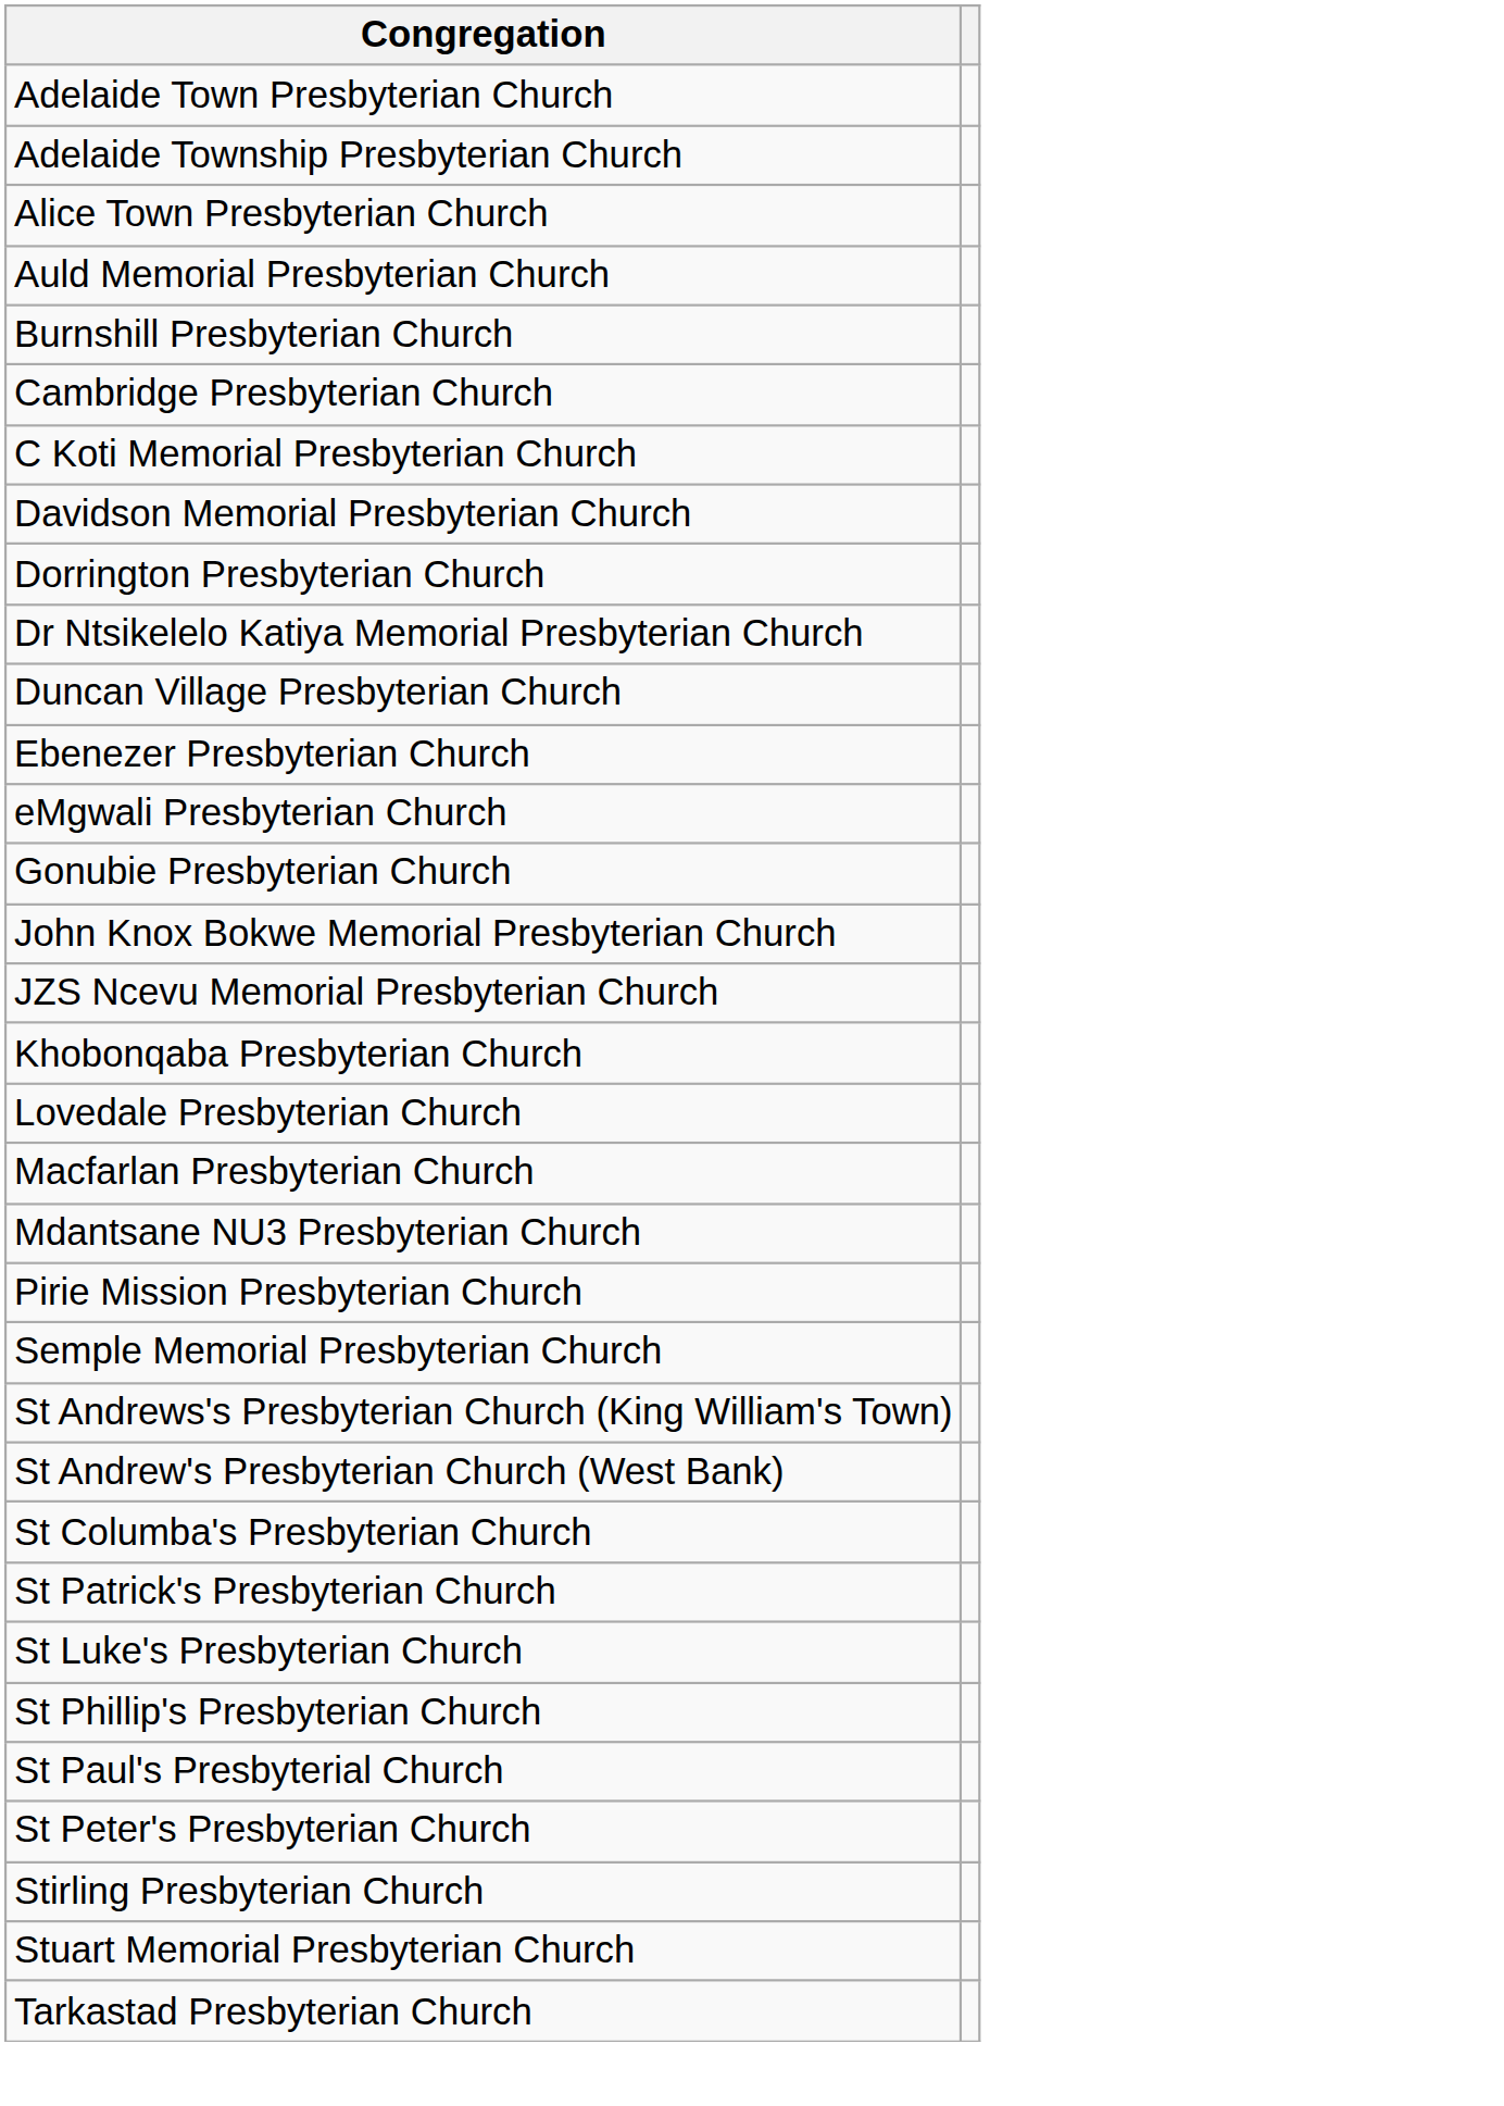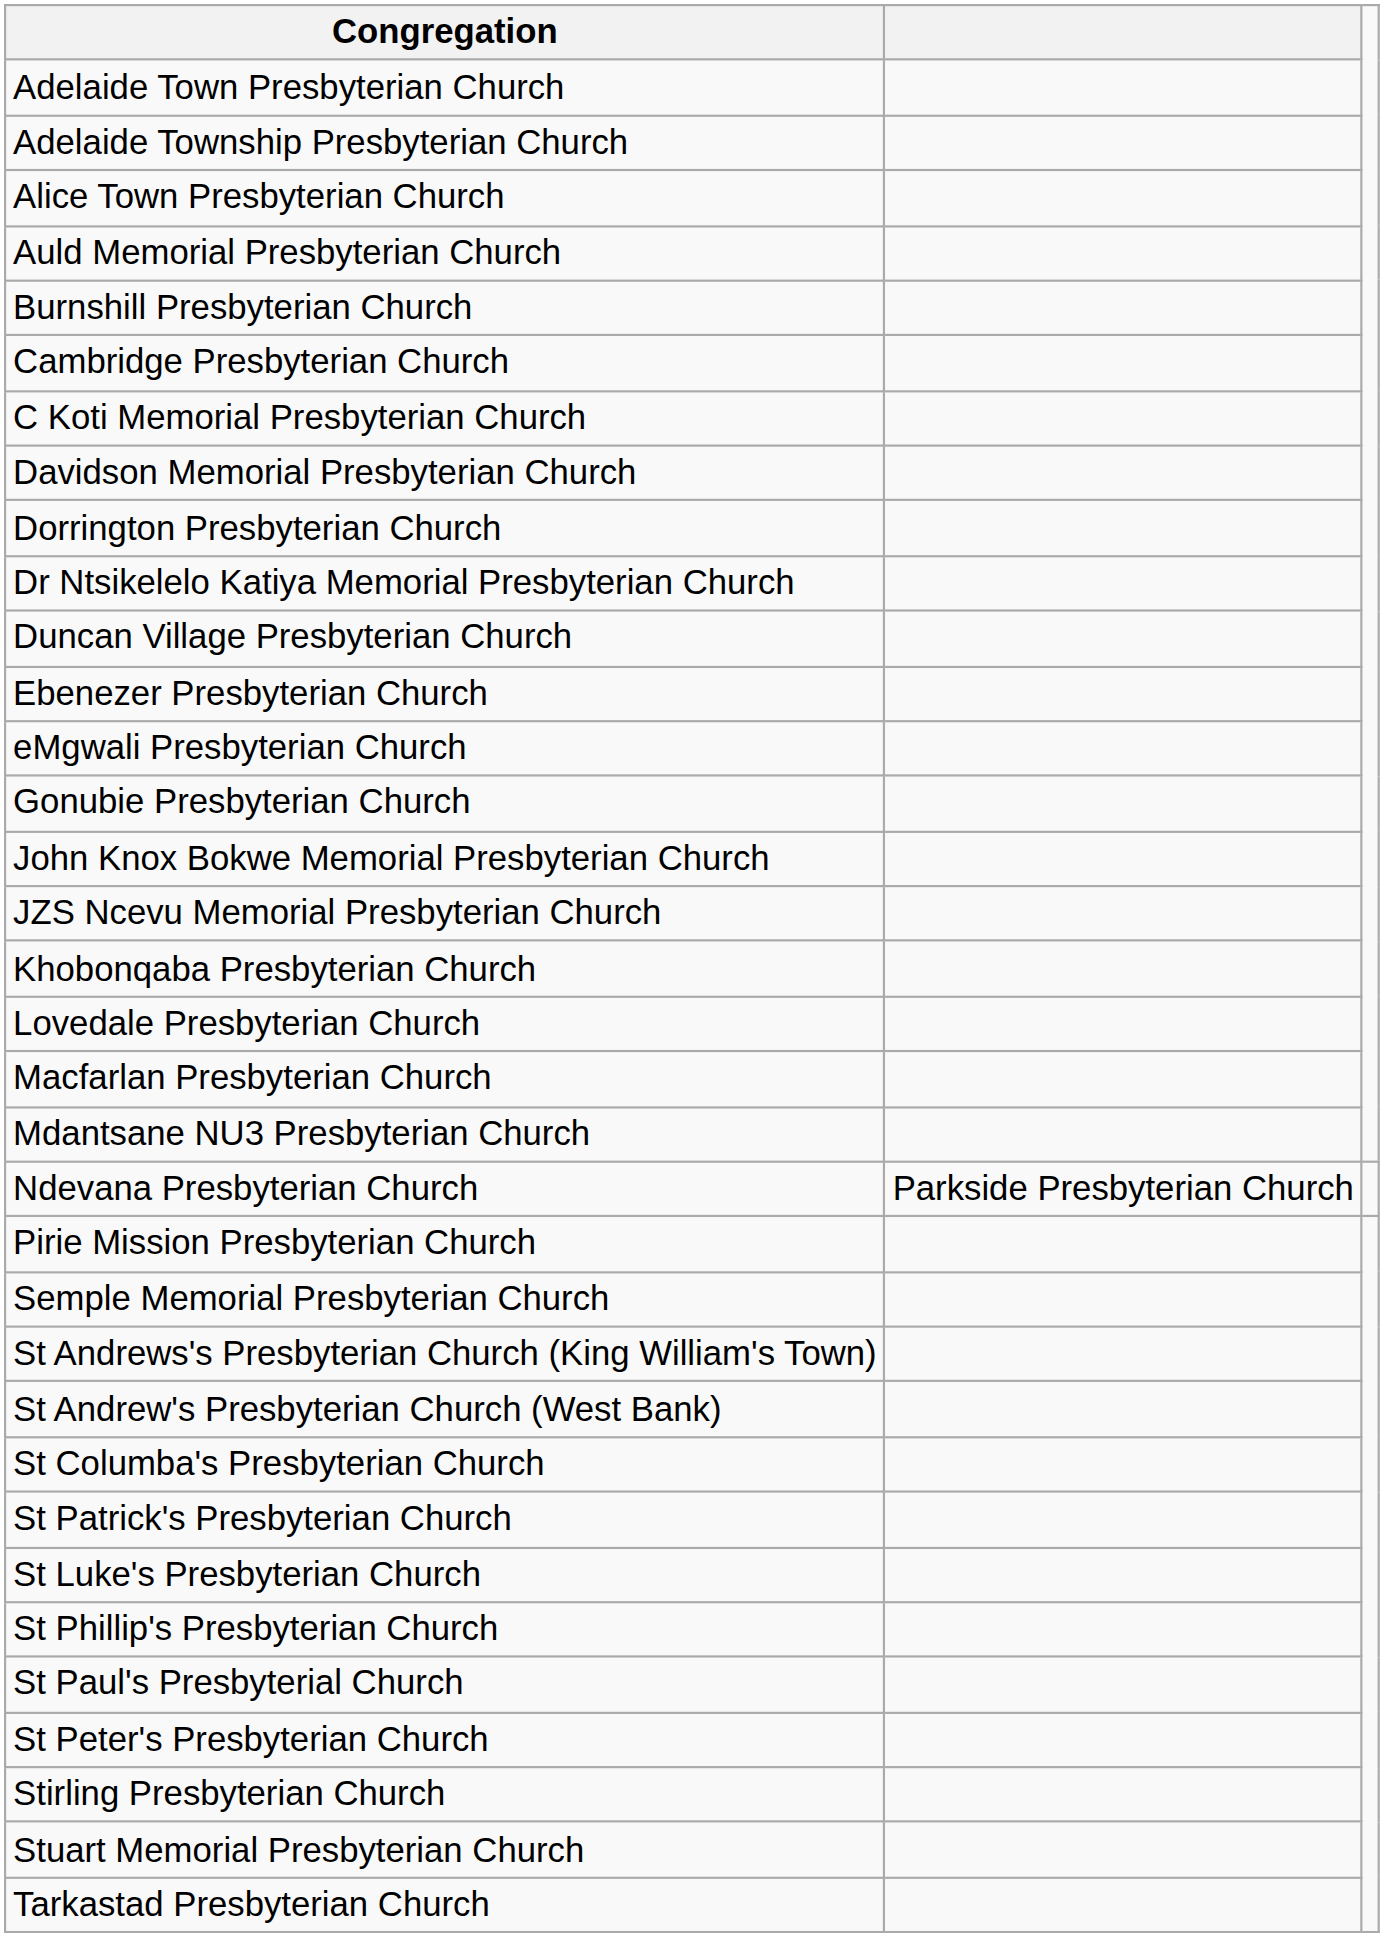 <table class="wikitable">
 <tr>
 <th>Congregation</th>
 <th></th>
 </tr>
 <tr>
 <td>Adelaide Town Presbyterian Church</td>
 <td></td>
 </tr>
 <tr>
 <td>Adelaide Township Presbyterian Church</td>
 <td></td>
 </tr>
 <tr>
 <td>Alice Town Presbyterian Church</td>
 <td></td>
 </tr>
 <tr>
 <td>Auld Memorial Presbyterian Church</td>
 <td></td>
 </tr>
 <tr>
 <td>Burnshill Presbyterian Church</td>
 <td></td>
 </tr>
 <tr>
 <td>Cambridge Presbyterian Church</td>
 <td></td>
 </tr>
 <tr>
 <td>C Koti Memorial Presbyterian Church</td>
 <td></td>
 </tr>
 <tr>
 <td>Davidson Memorial Presbyterian Church</td>
 <td></td>
 </tr>
 <tr>
 <td>Dorrington  Presbyterian Church</td>
 <td></td>
 </tr>
 <tr>
 <td>Dr Ntsikelelo Katiya Memorial Presbyterian Church</td>
 <td></td>
 </tr>
 <tr>
 <td>Duncan Village Presbyterian Church</td>
 <td></td>
 </tr>
 <tr>
 <td>Ebenezer Presbyterian Church</td>
 <td></td>
 </tr>
 <tr>
 <td>eMgwali Presbyterian Church</td>
 <td></td>
 </tr>
 <tr>
 <td>Gonubie Presbyterian Church</td>
 <td></td>
 </tr>
 <tr>
 <td>John Knox Bokwe Memorial Presbyterian Church</td>
 <td></td>
 </tr>
 <tr>
 <td>JZS Ncevu Memorial Presbyterian Church</td>
 <td></td>
 </tr>
 <tr>
 <td>Khobonqaba Presbyterian Church</td>
 <td></td>
 </tr>
 <tr>
 <td>Lovedale Presbyterian Church</td>
 <td></td>
 </tr>
 <tr>
 <td>Macfarlan Presbyterian Church</td>
 <td></td>
 </tr>
 <tr>
 <td>Mdantsane NU3 Presbyterian Church</td>
 <td></td>
 </tr>
 <tr>
+<td>Ndevana Presbyterian Church</td>
+<td>Parkside Presbyterian Church</td>
+<td></td>
+</tr>
+<tr>
 <td>Pirie Mission Presbyterian Church</td>
 <td></td>
 </tr>
 <tr>
 <td>Semple Memorial Presbyterian Church</td>
 <td></td>
 </tr>
 <tr>
 <td>St Andrews's Presbyterian Church (King William's Town)</td>
 <td></td>
 </tr>
 <tr>
 <td>St Andrew's Presbyterian Church (West Bank)</td>
 <td></td>
 </tr>
 <tr>
 <td>St Columba's Presbyterian Church</td>
 <td></td>
 </tr>
 <tr>
 <td>St Patrick's Presbyterian Church</td>
 <td></td>
 </tr>
 <tr>
 <td>St Luke's Presbyterian Church</td>
 <td></td>
 </tr>
 <tr>
 <td>St Phillip's Presbyterian Church</td>
 <td></td>
 </tr>
 <tr>
 <td>St Paul's Presbyterial Church</td>
 <td></td>
 </tr>
 <tr>
 <td>St Peter's Presbyterian Church</td>
 <td></td>
 </tr>
 <tr>
 <td>Stirling Presbyterian Church</td>
 <td></td>
 </tr>
 <tr>
 <td>Stuart Memorial Presbyterian Church</td>
 <td></td>
 </tr>
 <tr>
 <td>Tarkastad Presbyterian Church</td>
 <td></td>
 </tr>
 </table>
